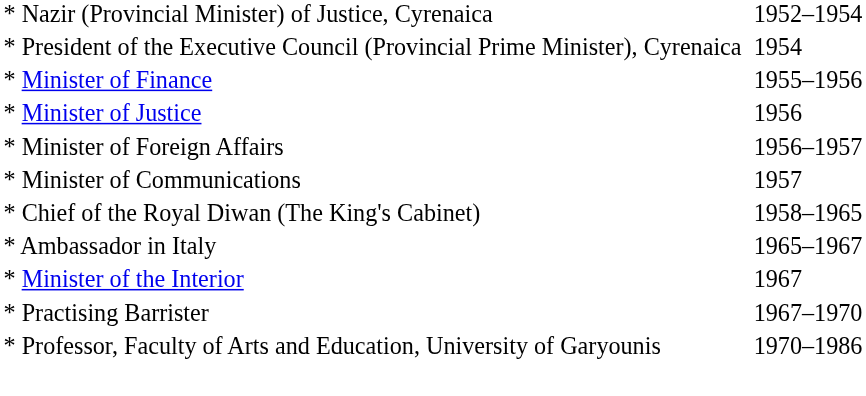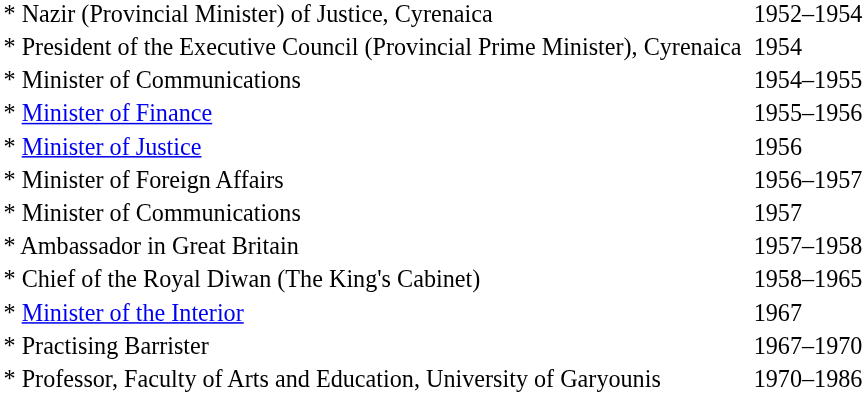 <table>
 <tr>
 <td>* Nazir (Provincial Minister) of Justice, Cyrenaica</td>
 <td></td>
 <td>1952–1954</td>
 </tr>
 <tr>
 <td>* President of the Executive Council (Provincial Prime Minister), Cyrenaica</td>
 <td></td>
 <td>1954</td>
+</tr>
+<tr>
+<td>* Minister of Communications</td>
+<td></td>
+<td>1954–1955</td>
 </tr>
 <tr>
 <td>* <a href='#'>Minister of Finance</a></td>
 <td></td>
 <td>1955–1956</td>
 </tr>
 <tr>
 <td>* <a href='#'>Minister of Justice</a></td>
 <td></td>
 <td>1956</td>
 </tr>
 <tr>
 <td>* Minister of Foreign Affairs</td>
 <td></td>
 <td>1956–1957</td>
 </tr>
 <tr>
 <td>* Minister of Communications</td>
 <td></td>
 <td>1957</td>
 </tr>
 <tr>
+<td>* Ambassador in Great Britain</td>
+<td></td>
+<td>1957–1958</td>
+</tr>
+<tr>
 <td>* Chief of the Royal Diwan (The King's Cabinet)</td>
 <td></td>
 <td>1958–1965</td>
-</tr>
-<tr>
-<td>* Ambassador in Italy</td>
-<td></td>
-<td>1965–1967</td>
 </tr>
 <tr>
 <td>* <a href='#'>Minister of the Interior</a></td>
 <td></td>
 <td>1967</td>
 </tr>
 <tr>
 <td>* Practising Barrister</td>
 <td></td>
 <td>1967–1970</td>
 </tr>
 <tr>
 <td>* Professor, Faculty of Arts and Education, University of Garyounis</td>
 <td></td>
 <td>1970–1986</td>
 </tr>
 </table>
